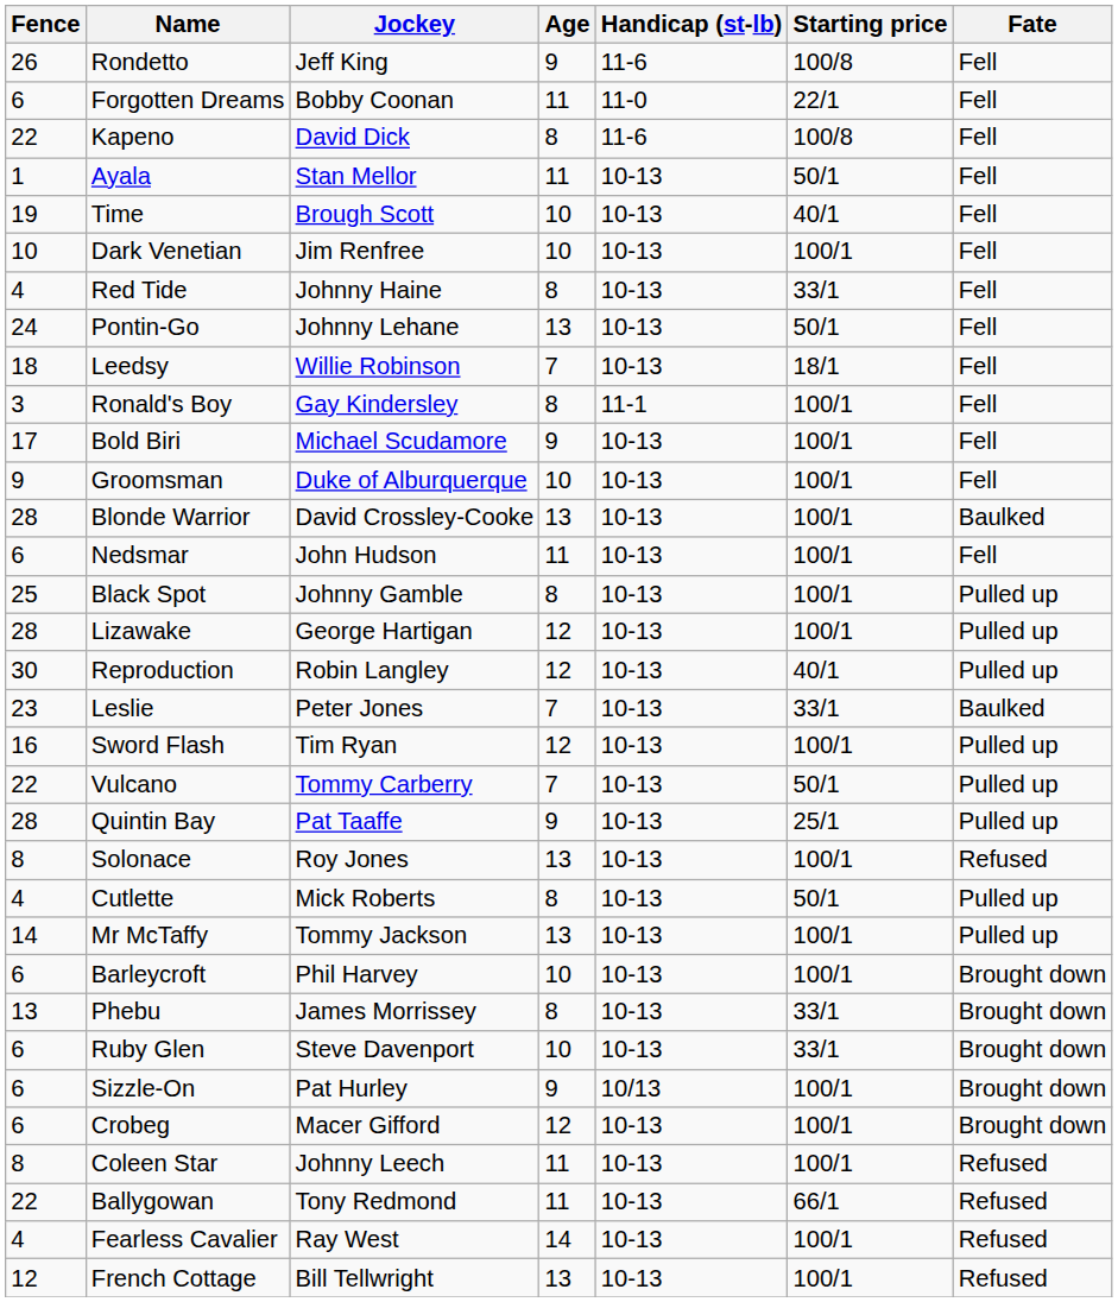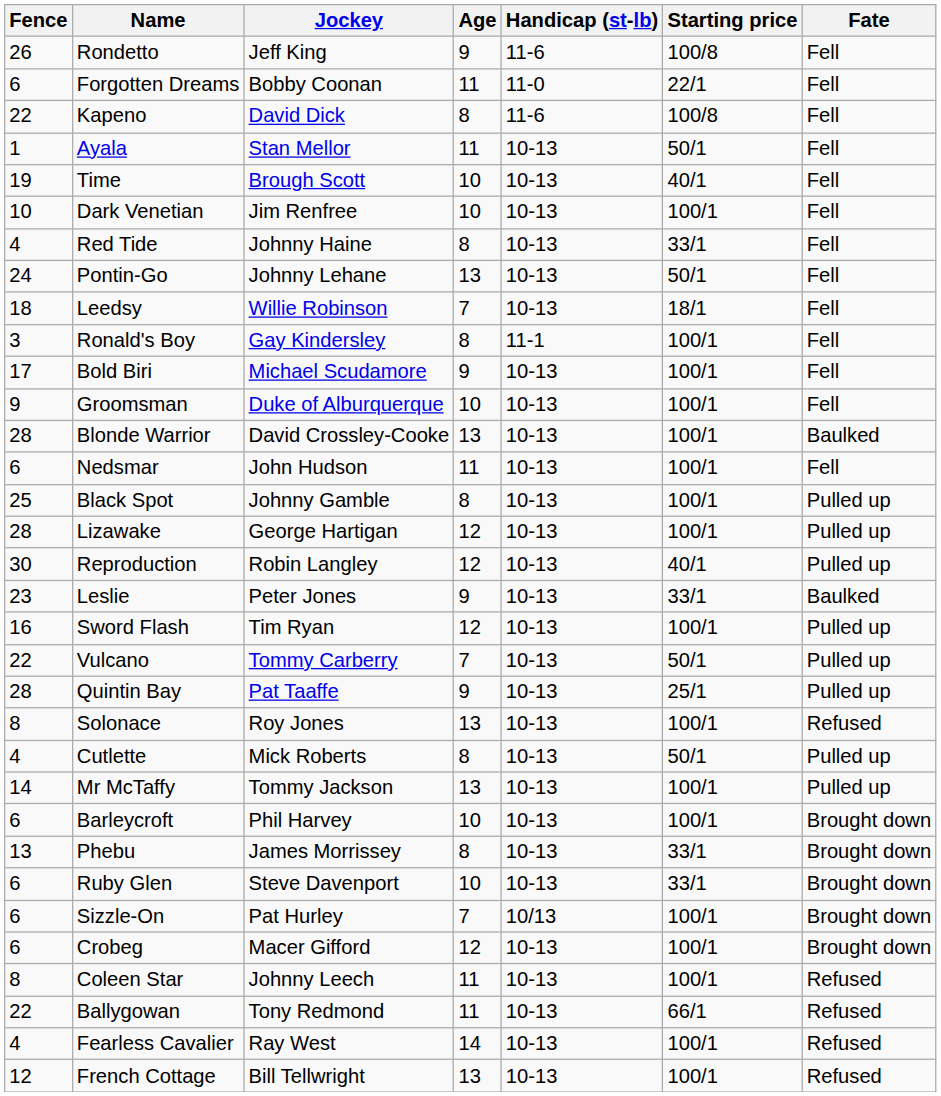 <table class="wikitable sortable">
 <tr>
 <th>Fence</th>
 <th>Name</th>
 <th><a href='#'>Jockey</a></th>
 <th>Age</th>
 <th>Handicap (<a href='#'>st</a>-<a href='#'>lb</a>)</th>
 <th>Starting price</th>
 <th>Fate</th>
 </tr>
 <tr>
 <td>26</td>
 <td>Rondetto</td>
 <td>Jeff King</td>
 <td>9</td>
 <td>11-6</td>
 <td>100/8</td>
 <td>Fell</td>
 </tr>
 <tr>
 <td>6</td>
 <td>Forgotten Dreams</td>
 <td>Bobby Coonan</td>
 <td>11</td>
 <td>11-0</td>
 <td>22/1</td>
 <td>Fell</td>
 </tr>
 <tr>
 <td>22</td>
 <td>Kapeno</td>
 <td><a href='#'>David Dick</a></td>
 <td>8</td>
 <td>11-6</td>
 <td>100/8</td>
 <td>Fell</td>
 </tr>
 <tr>
 <td>1</td>
 <td><a href='#'>Ayala</a></td>
 <td><a href='#'>Stan Mellor</a></td>
 <td>11</td>
 <td>10-13</td>
 <td>50/1</td>
 <td>Fell</td>
 </tr>
 <tr>
 <td>19</td>
 <td>Time</td>
 <td><a href='#'>Brough Scott</a></td>
 <td>10</td>
 <td>10-13</td>
 <td>40/1</td>
 <td>Fell</td>
 </tr>
 <tr>
 <td>10</td>
 <td>Dark Venetian</td>
 <td>Jim Renfree</td>
 <td>10</td>
 <td>10-13</td>
 <td>100/1</td>
 <td>Fell</td>
 </tr>
 <tr>
 <td>4</td>
 <td>Red Tide</td>
 <td>Johnny Haine</td>
 <td>8</td>
 <td>10-13</td>
 <td>33/1</td>
 <td>Fell</td>
 </tr>
 <tr>
 <td>24</td>
 <td>Pontin-Go</td>
 <td>Johnny Lehane</td>
 <td>13</td>
 <td>10-13</td>
 <td>50/1</td>
 <td>Fell</td>
 </tr>
 <tr>
 <td>18</td>
 <td>Leedsy</td>
 <td><a href='#'>Willie Robinson</a></td>
 <td>7</td>
 <td>10-13</td>
 <td>18/1</td>
 <td>Fell</td>
 </tr>
 <tr>
 <td>3</td>
 <td>Ronald's Boy</td>
 <td><a href='#'>Gay Kindersley</a></td>
 <td>8</td>
 <td>11-1</td>
 <td>100/1</td>
 <td>Fell</td>
 </tr>
 <tr>
 <td>17</td>
 <td>Bold Biri</td>
 <td><a href='#'>Michael Scudamore</a></td>
 <td>9</td>
 <td>10-13</td>
 <td>100/1</td>
 <td>Fell</td>
 </tr>
 <tr>
 <td>9</td>
 <td>Groomsman</td>
 <td><a href='#'>Duke of Alburquerque</a></td>
 <td>10</td>
 <td>10-13</td>
 <td>100/1</td>
 <td>Fell</td>
 </tr>
 <tr>
 <td>28</td>
 <td>Blonde Warrior</td>
 <td>David Crossley-Cooke</td>
 <td>13</td>
 <td>10-13</td>
 <td>100/1</td>
 <td>Baulked</td>
 </tr>
 <tr>
 <td>6</td>
 <td>Nedsmar</td>
 <td>John Hudson</td>
 <td>11</td>
 <td>10-13</td>
 <td>100/1</td>
 <td>Fell</td>
 </tr>
 <tr>
 <td>25</td>
 <td>Black Spot</td>
 <td>Johnny Gamble</td>
 <td>8</td>
 <td>10-13</td>
 <td>100/1</td>
 <td>Pulled up</td>
 </tr>
 <tr>
 <td>28</td>
 <td>Lizawake</td>
 <td>George Hartigan</td>
 <td>12</td>
 <td>10-13</td>
 <td>100/1</td>
 <td>Pulled up</td>
 </tr>
 <tr>
 <td>30</td>
 <td>Reproduction</td>
 <td>Robin Langley</td>
 <td>12</td>
 <td>10-13</td>
 <td>40/1</td>
 <td>Pulled up</td>
 </tr>
 <tr>
 <td>23</td>
 <td>Leslie</td>
 <td>Peter Jones</td>
-<td>7</td>
+<td>9</td>
 <td>10-13</td>
 <td>33/1</td>
 <td>Baulked</td>
 </tr>
 <tr>
 <td>16</td>
 <td>Sword Flash</td>
 <td>Tim Ryan</td>
 <td>12</td>
 <td>10-13</td>
 <td>100/1</td>
 <td>Pulled up</td>
 </tr>
 <tr>
 <td>22</td>
 <td>Vulcano</td>
 <td><a href='#'>Tommy Carberry</a></td>
 <td>7</td>
 <td>10-13</td>
 <td>50/1</td>
 <td>Pulled up</td>
 </tr>
 <tr>
 <td>28</td>
 <td>Quintin Bay</td>
 <td><a href='#'>Pat Taaffe</a></td>
 <td>9</td>
 <td>10-13</td>
 <td>25/1</td>
 <td>Pulled up</td>
 </tr>
 <tr>
 <td>8</td>
 <td>Solonace</td>
 <td>Roy Jones</td>
 <td>13</td>
 <td>10-13</td>
 <td>100/1</td>
 <td>Refused</td>
 </tr>
 <tr>
 <td>4</td>
 <td>Cutlette</td>
 <td>Mick Roberts</td>
 <td>8</td>
 <td>10-13</td>
 <td>50/1</td>
 <td>Pulled up</td>
 </tr>
 <tr>
 <td>14</td>
 <td>Mr McTaffy</td>
 <td>Tommy Jackson</td>
 <td>13</td>
 <td>10-13</td>
 <td>100/1</td>
 <td>Pulled up</td>
 </tr>
 <tr>
 <td>6</td>
 <td>Barleycroft</td>
 <td>Phil Harvey</td>
 <td>10</td>
 <td>10-13</td>
 <td>100/1</td>
 <td>Brought down</td>
 </tr>
 <tr>
 <td>13</td>
 <td>Phebu</td>
 <td>James Morrissey</td>
 <td>8</td>
 <td>10-13</td>
 <td>33/1</td>
 <td>Brought down</td>
 </tr>
 <tr>
 <td>6</td>
 <td>Ruby Glen</td>
 <td>Steve Davenport</td>
 <td>10</td>
 <td>10-13</td>
 <td>33/1</td>
 <td>Brought down</td>
 </tr>
 <tr>
 <td>6</td>
 <td>Sizzle-On</td>
 <td>Pat Hurley</td>
-<td>9</td>
+<td>7</td>
 <td>10/13</td>
 <td>100/1</td>
 <td>Brought down</td>
 </tr>
 <tr>
 <td>6</td>
 <td>Crobeg</td>
 <td>Macer Gifford</td>
 <td>12</td>
 <td>10-13</td>
 <td>100/1</td>
 <td>Brought down</td>
 </tr>
 <tr>
 <td>8</td>
 <td>Coleen Star</td>
 <td>Johnny Leech</td>
 <td>11</td>
 <td>10-13</td>
 <td>100/1</td>
 <td>Refused</td>
 </tr>
 <tr>
 <td>22</td>
 <td>Ballygowan</td>
 <td>Tony Redmond</td>
 <td>11</td>
 <td>10-13</td>
 <td>66/1</td>
 <td>Refused</td>
 </tr>
 <tr>
 <td>4</td>
 <td>Fearless Cavalier</td>
 <td>Ray West</td>
 <td>14</td>
 <td>10-13</td>
 <td>100/1</td>
 <td>Refused</td>
 </tr>
 <tr>
 <td>12</td>
 <td>French Cottage</td>
 <td>Bill Tellwright</td>
 <td>13</td>
 <td>10-13</td>
 <td>100/1</td>
 <td>Refused</td>
 </tr>
 </table>
